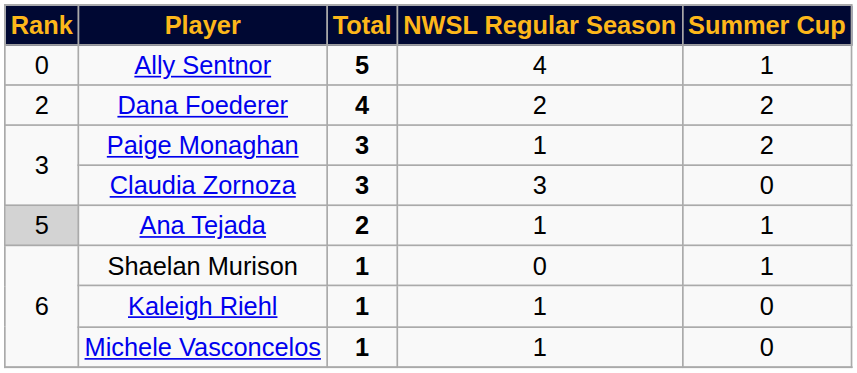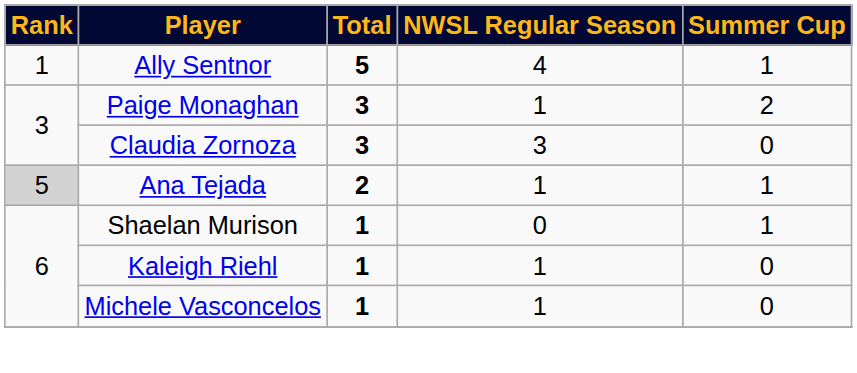 <table class="wikitable" style="font-size: 95%; text-align: center;">
 <tr>
 <th style="background:#000833; color:#FDB71A;" scope="col">Rank</th>
 <th style="background:#000833; color:#FDB71A;" scope="col">Player</th>
 <th style="background:#000833; color:#FDB71A;" scope="col">Total</th>
 <th style="background:#000833; color:#FDB71A;" scope="col">NWSL Regular Season</th>
 <th style="background:#000833; color:#FDB71A;" scope="col">Summer Cup</th>
 </tr>
 <tr>
-<td>0</td>
+<td>1</td>
 <td> <a href='#'>Ally Sentnor</a></td>
 <td><strong>5</strong></td>
 <td>4</td>
 <td>1</td>
-</tr>
-<tr>
-<td>2</td>
-<td> <a href='#'>Dana Foederer</a></td>
-<td><strong>4</strong></td>
-<td>2</td>
-<td>2</td>
 </tr>
 <tr>
 <td rowspan=2>3</td>
 <td> <a href='#'>Paige Monaghan</a></td>
 <td><strong>3</strong></td>
 <td>1</td>
 <td>2</td>
 </tr>
 <tr>
 <td> <a href='#'>Claudia Zornoza</a></td>
 <td><strong>3</strong></td>
 <td>3</td>
 <td>0</td>
 </tr>
 <tr>
 <td style="background: lightgrey;">5</td>
 <td> <a href='#'>Ana Tejada</a></td>
 <td><strong>2</strong></td>
 <td>1</td>
 <td>1</td>
 </tr>
 <tr>
 <td rowspan=3>6</td>
 <td>Shaelan Murison</td>
 <td><strong>1</strong></td>
 <td>0</td>
 <td>1</td>
 </tr>
 <tr>
 <td> <a href='#'>Kaleigh Riehl</a></td>
 <td><strong>1</strong></td>
 <td>1</td>
 <td>0</td>
 </tr>
 <tr>
 <td> <a href='#'>Michele Vasconcelos</a></td>
 <td><strong>1</strong></td>
 <td>1</td>
 <td>0</td>
 </tr>
 <tr>
 </tr>
 </table>
